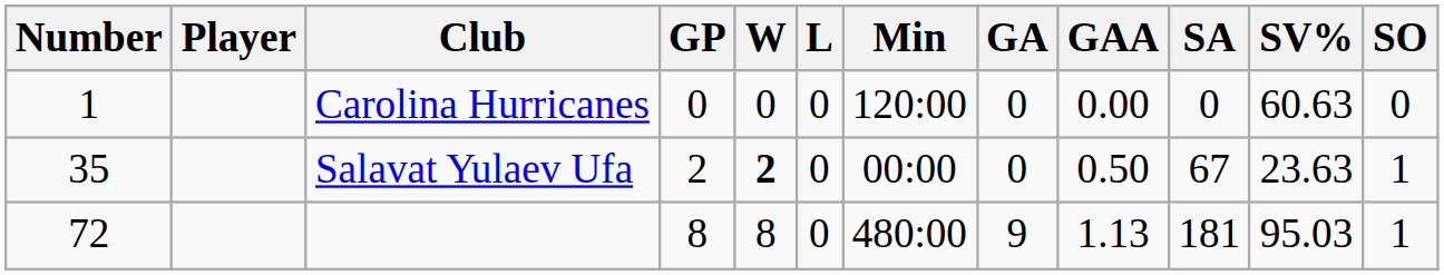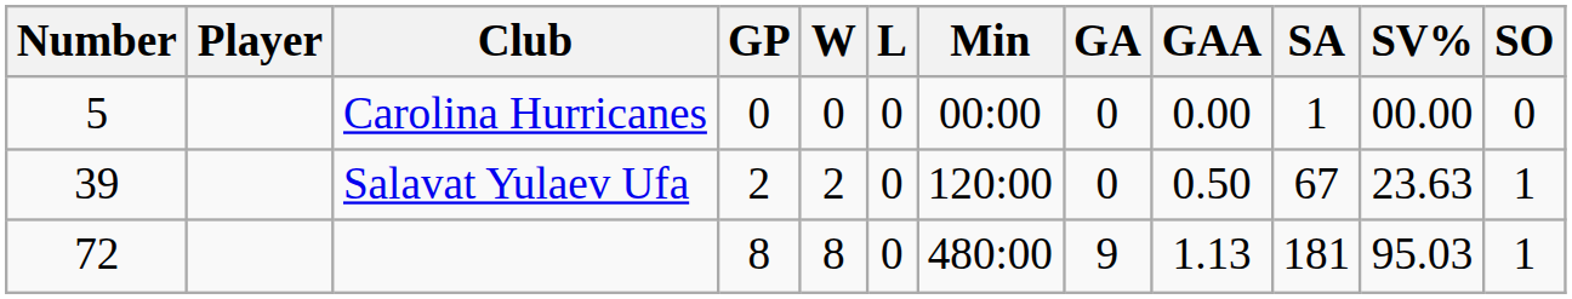 <table class="wikitable sortable" style="text-align: center;">
 <tr>
 <th>Number</th>
 <th>Player</th>
 <th>Club</th>
 <th>GP</th>
 <th>W</th>
 <th>L</th>
 <th>Min</th>
 <th>GA</th>
 <th>GAA</th>
 <th>SA</th>
 <th>SV%</th>
 <th>SO</th>
 </tr>
 <tr>
-<td>1</td>
+<td>5</td>
 <td align=left></td>
 <td align=left> <a href='#'>Carolina Hurricanes</a></td>
 <td>0</td>
 <td>0</td>
 <td>0</td>
-<td>120:00</td>
+<td>00:00</td>
 <td>0</td>
 <td>0.00</td>
-<td>0</td>
-<td>60.63</td>
+<td>1</td>
+<td>00.00</td>
 <td>0</td>
 </tr>
 <tr>
-<td>35</td>
+<td>39</td>
 <td align=left></td>
 <td align=left> <a href='#'>Salavat Yulaev Ufa</a></td>
 <td>2</td>
-<td><strong>2</strong></td>
+<td>2</td>
 <td>0</td>
-<td>00:00</td>
+<td>120:00</td>
 <td>0</td>
 <td>0.50</td>
 <td>67</td>
 <td>23.63</td>
 <td>1</td>
 </tr>
 <tr>
 <td>72</td>
 <td align=left></td>
 <td align=left></td>
 <td>8</td>
 <td>8</td>
 <td>0</td>
 <td>480:00</td>
 <td>9</td>
 <td>1.13</td>
 <td>181</td>
 <td>95.03</td>
 <td>1</td>
 </tr>
 </table>
